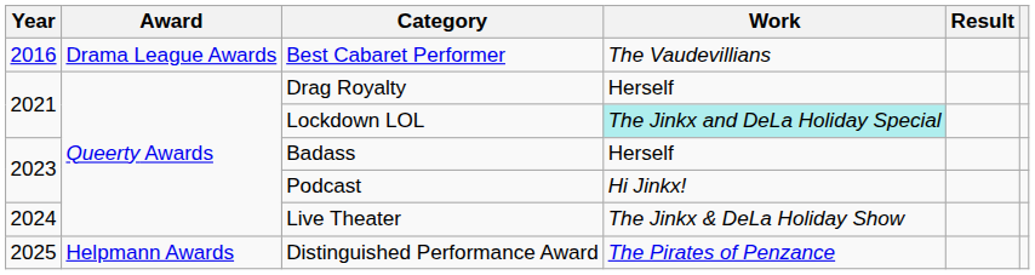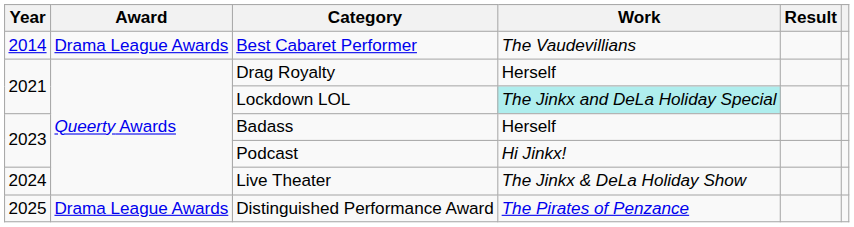 <table class="wikitable">
 <tr>
 <th>Year</th>
 <th>Award</th>
 <th>Category</th>
 <th>Work</th>
 <th>Result</th>
 <th></th>
 </tr>
 <tr>
-<td><a href='#'>2016</a></td>
+<td><a href='#'>2014</a></td>
 <td><a href='#'>Drama League Awards</a></td>
 <td><a href='#'>Best Cabaret Performer</a></td>
 <td><em>The Vaudevillians</em></td>
 <td></td>
 <td></td>
 </tr>
 <tr>
 <td rowspan="2">2021</td>
 <td rowspan="5"><a href='#'><em>Queerty</em> Awards</a></td>
 <td>Drag Royalty</td>
 <td>Herself</td>
 <td></td>
 <td></td>
 </tr>
 <tr>
 <td>Lockdown LOL</td>
 <td style="background: paleturquoise;"><em>The Jinkx and DeLa Holiday Special</em></td>
 <td></td>
 <td></td>
 </tr>
 <tr>
 <td rowspan="2">2023</td>
 <td>Badass</td>
 <td>Herself</td>
 <td></td>
 <td></td>
 </tr>
 <tr>
 <td>Podcast</td>
 <td><em>Hi Jinkx!</em></td>
 <td></td>
 <td></td>
 </tr>
 <tr>
 <td>2024</td>
 <td>Live Theater</td>
 <td><em>The Jinkx & DeLa Holiday Show</em></td>
 <td></td>
 <td></td>
 </tr>
 <tr>
 <td>2025</td>
-<td><a href='#'>Helpmann Awards</a></td>
+<td><a href='#'>Drama League Awards</a></td>
 <td>Distinguished Performance Award</td>
 <td><em><a href='#'>The Pirates of Penzance</a></em></td>
 <td></td>
 <td></td>
 </tr>
 </table>
